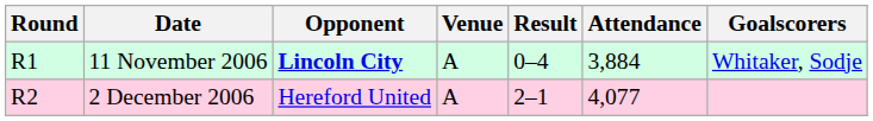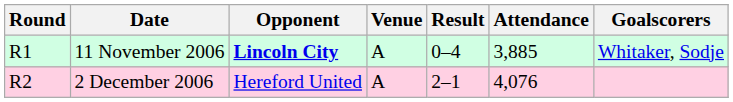 <table class="wikitable">
 <tr>
 <th>Round</th>
 <th>Date</th>
 <th>Opponent</th>
 <th>Venue</th>
 <th>Result</th>
 <th>Attendance</th>
 <th>Goalscorers</th>
 </tr>
 <tr style="background-color: #d0ffe3;">
 <td>R1</td>
 <td>11 November 2006</td>
 <td><strong><a href='#'>Lincoln City</a></strong></td>
 <td>A</td>
 <td>0–4</td>
-<td>3,884</td>
+<td>3,885</td>
 <td><a href='#'>Whitaker</a>, <a href='#'>Sodje</a></td>
 </tr>
 <tr style="background-color: #ffd0e3;">
 <td>R2</td>
 <td>2 December 2006</td>
 <td><a href='#'>Hereford United</a></td>
 <td>A</td>
 <td>2–1</td>
-<td>4,077</td>
+<td>4,076</td>
 <td></td>
 </tr>
 </table>
